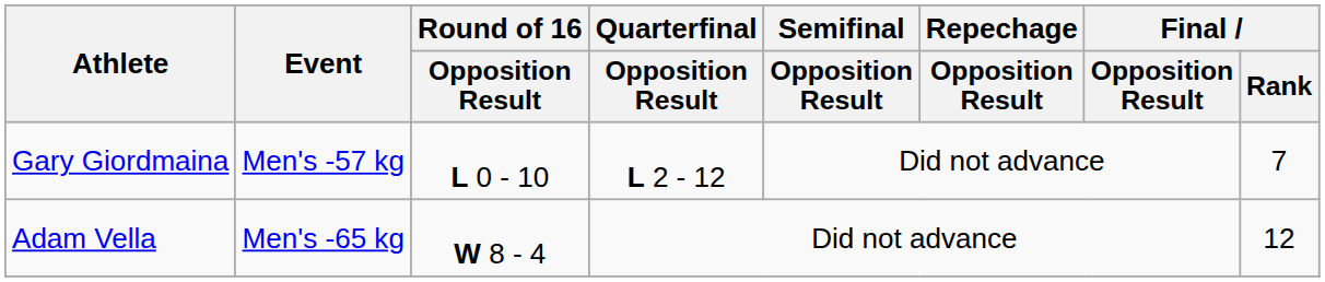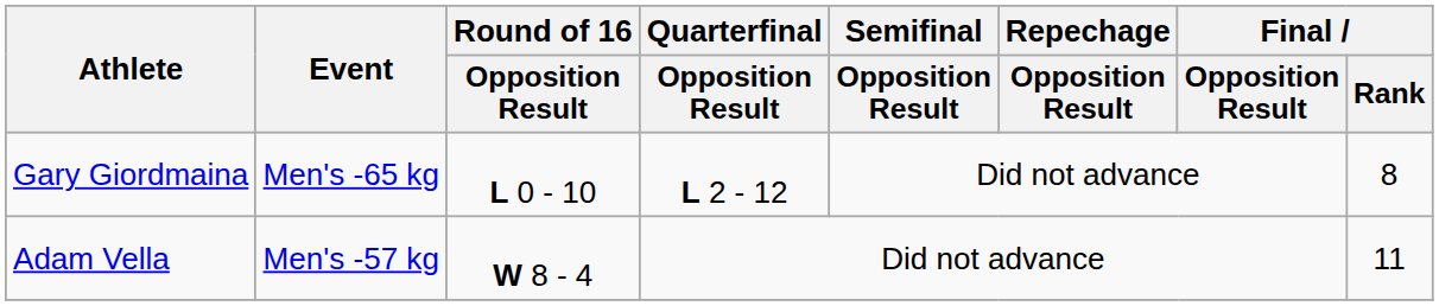 <table class="wikitable" style="font-size:90%;">
 <tr>
 <th rowspan=2>Athlete</th>
 <th rowspan=2>Event</th>
 <th>Round of 16</th>
 <th>Quarterfinal</th>
 <th>Semifinal</th>
 <th>Repechage</th>
 <th colspan=2>Final / </th>
 </tr>
 <tr style="font-size: 95%">
 <th>Opposition<br>Result</th>
 <th>Opposition<br>Result</th>
 <th>Opposition<br>Result</th>
 <th>Opposition<br>Result</th>
 <th>Opposition<br>Result</th>
 <th>Rank</th>
 </tr>
 <tr align=center>
 <td align=left><a href='#'>Gary Giordmaina</a></td>
-<td align=left><a href='#'>Men's -57 kg</a></td>
+<td align=left><a href='#'>Men's -65 kg</a></td>
 <td><br><strong>L</strong> 0 - 10</td>
 <td><br> <strong>L</strong> 2 - 12</td>
 <td colspan=3>Did not advance</td>
-<td>7</td>
+<td>8</td>
 </tr>
 <tr align=center>
 <td align=left><a href='#'>Adam Vella</a></td>
-<td align=left><a href='#'>Men's -65 kg</a></td>
+<td align=left><a href='#'>Men's -57 kg</a></td>
 <td><br> <strong>W</strong> 8 - 4</td>
 <td colspan=4>Did not advance</td>
-<td>12</td>
+<td>11</td>
 </tr>
 </table>
